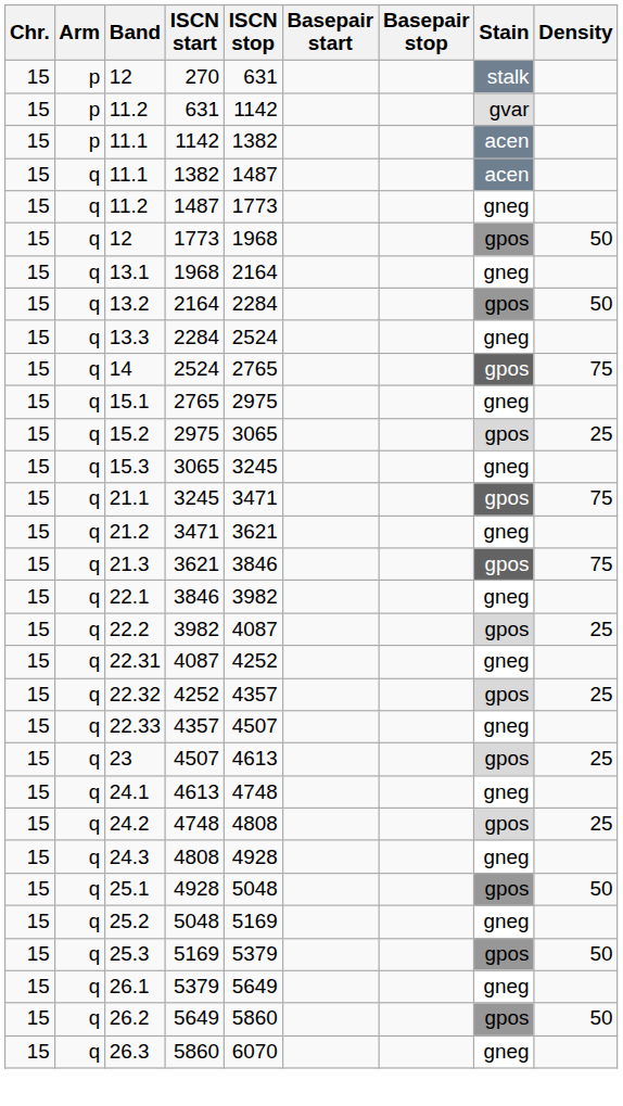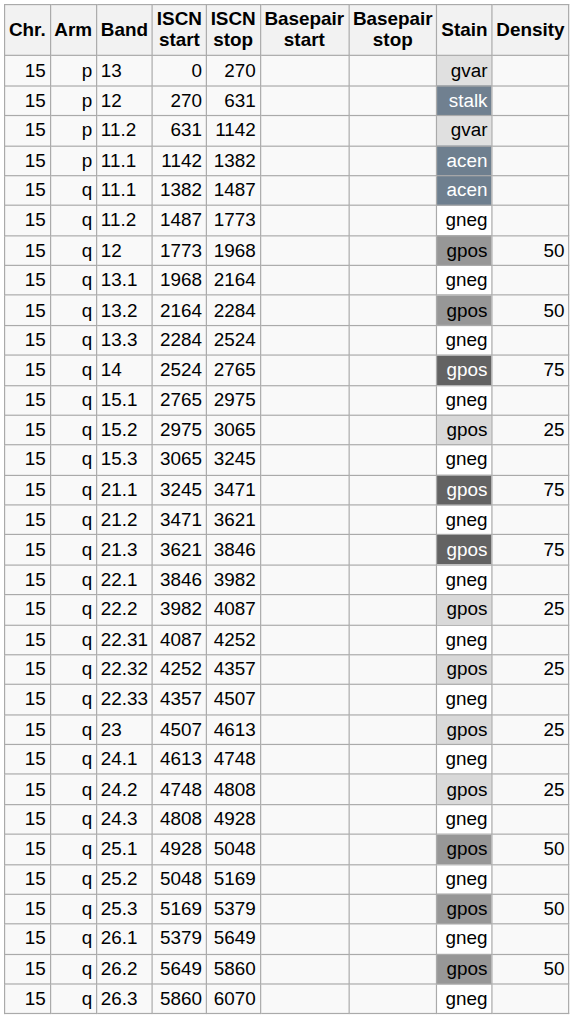 <table class="wikitable" style="text-align:right">
 <tr>
 <th>Chr.</th>
 <th>Arm</th>
 <th>Band</th>
 <th>ISCN<br>start</th>
 <th>ISCN<br>stop</th>
 <th>Basepair<br>start</th>
 <th>Basepair<br>stop</th>
 <th>Stain</th>
 <th>Density</th>
+</tr>
+<tr>
+<td>15</td>
+<td>p</td>
+<td style="text-align:left">13</td>
+<td>0</td>
+<td>270</td>
+<td></td>
+<td></td>
+<td style="background:#e0e0e0">gvar</td>
+<td></td>
 </tr>
 <tr>
 <td>15</td>
 <td>p</td>
 <td style="text-align:left">12</td>
 <td>270</td>
 <td>631</td>
 <td></td>
 <td></td>
 <td style="background:#708090; color:white;">stalk</td>
 <td></td>
 </tr>
 <tr>
 <td>15</td>
 <td>p</td>
 <td style="text-align:left">11.2</td>
 <td>631</td>
 <td>1142</td>
 <td></td>
 <td></td>
 <td style="background:#e0e0e0">gvar</td>
 <td></td>
 </tr>
 <tr>
 <td>15</td>
 <td>p</td>
 <td style="text-align:left">11.1</td>
 <td>1142</td>
 <td>1382</td>
 <td></td>
 <td></td>
 <td style="background:#6e7f8f; color:white;">acen</td>
 <td></td>
 </tr>
 <tr>
 <td>15</td>
 <td>q</td>
 <td style="text-align:left">11.1</td>
 <td>1382</td>
 <td>1487</td>
 <td></td>
 <td></td>
 <td style="background:#6e7f8f; color:white;">acen</td>
 <td></td>
 </tr>
 <tr>
 <td>15</td>
 <td>q</td>
 <td style="text-align:left">11.2</td>
 <td>1487</td>
 <td>1773</td>
 <td></td>
 <td></td>
 <td style="background:white">gneg</td>
 <td></td>
 </tr>
 <tr>
 <td>15</td>
 <td>q</td>
 <td style="text-align:left">12</td>
 <td>1773</td>
 <td>1968</td>
 <td></td>
 <td></td>
 <td style="background:#979797">gpos</td>
 <td>50</td>
 </tr>
 <tr>
 <td>15</td>
 <td>q</td>
 <td style="text-align:left">13.1</td>
 <td>1968</td>
 <td>2164</td>
 <td></td>
 <td></td>
 <td style="background:white">gneg</td>
 <td></td>
 </tr>
 <tr>
 <td>15</td>
 <td>q</td>
 <td style="text-align:left">13.2</td>
 <td>2164</td>
 <td>2284</td>
 <td></td>
 <td></td>
 <td style="background:#979797">gpos</td>
 <td>50</td>
 </tr>
 <tr>
 <td>15</td>
 <td>q</td>
 <td style="text-align:left">13.3</td>
 <td>2284</td>
 <td>2524</td>
 <td></td>
 <td></td>
 <td style="background:white">gneg</td>
 <td></td>
 </tr>
 <tr>
 <td>15</td>
 <td>q</td>
 <td style="text-align:left">14</td>
 <td>2524</td>
 <td>2765</td>
 <td></td>
 <td></td>
 <td style="background:#636363; color:white;">gpos</td>
 <td>75</td>
 </tr>
 <tr>
 <td>15</td>
 <td>q</td>
 <td style="text-align:left">15.1</td>
 <td>2765</td>
 <td>2975</td>
 <td></td>
 <td></td>
 <td style="background:white">gneg</td>
 <td></td>
 </tr>
 <tr>
 <td>15</td>
 <td>q</td>
 <td style="text-align:left">15.2</td>
 <td>2975</td>
 <td>3065</td>
 <td></td>
 <td></td>
 <td style="background:#d9d9d9">gpos</td>
 <td>25</td>
 </tr>
 <tr>
 <td>15</td>
 <td>q</td>
 <td style="text-align:left">15.3</td>
 <td>3065</td>
 <td>3245</td>
 <td></td>
 <td></td>
 <td style="background:white">gneg</td>
 <td></td>
 </tr>
 <tr>
 <td>15</td>
 <td>q</td>
 <td style="text-align:left">21.1</td>
 <td>3245</td>
 <td>3471</td>
 <td></td>
 <td></td>
 <td style="background:#636363; color:white;">gpos</td>
 <td>75</td>
 </tr>
 <tr>
 <td>15</td>
 <td>q</td>
 <td style="text-align:left">21.2</td>
 <td>3471</td>
 <td>3621</td>
 <td></td>
 <td></td>
 <td style="background:white">gneg</td>
 <td></td>
 </tr>
 <tr>
 <td>15</td>
 <td>q</td>
 <td style="text-align:left">21.3</td>
 <td>3621</td>
 <td>3846</td>
 <td></td>
 <td></td>
 <td style="background:#636363; color:white;">gpos</td>
 <td>75</td>
 </tr>
 <tr>
 <td>15</td>
 <td>q</td>
 <td style="text-align:left">22.1</td>
 <td>3846</td>
 <td>3982</td>
 <td></td>
 <td></td>
 <td style="background:white">gneg</td>
 <td></td>
 </tr>
 <tr>
 <td>15</td>
 <td>q</td>
 <td style="text-align:left">22.2</td>
 <td>3982</td>
 <td>4087</td>
 <td></td>
 <td></td>
 <td style="background:#d9d9d9">gpos</td>
 <td>25</td>
 </tr>
 <tr>
 <td>15</td>
 <td>q</td>
 <td style="text-align:left">22.31</td>
 <td>4087</td>
 <td>4252</td>
 <td></td>
 <td></td>
 <td style="background:white">gneg</td>
 <td></td>
 </tr>
 <tr>
 <td>15</td>
 <td>q</td>
 <td style="text-align:left">22.32</td>
 <td>4252</td>
 <td>4357</td>
 <td></td>
 <td></td>
 <td style="background:#d9d9d9">gpos</td>
 <td>25</td>
 </tr>
 <tr>
 <td>15</td>
 <td>q</td>
 <td style="text-align:left">22.33</td>
 <td>4357</td>
 <td>4507</td>
 <td></td>
 <td></td>
 <td style="background:white">gneg</td>
 <td></td>
 </tr>
 <tr>
 <td>15</td>
 <td>q</td>
 <td style="text-align:left">23</td>
 <td>4507</td>
 <td>4613</td>
 <td></td>
 <td></td>
 <td style="background:#d9d9d9">gpos</td>
 <td>25</td>
 </tr>
 <tr>
 <td>15</td>
 <td>q</td>
 <td style="text-align:left">24.1</td>
 <td>4613</td>
 <td>4748</td>
 <td></td>
 <td></td>
 <td style="background:white">gneg</td>
 <td></td>
 </tr>
 <tr>
 <td>15</td>
 <td>q</td>
 <td style="text-align:left">24.2</td>
 <td>4748</td>
 <td>4808</td>
 <td></td>
 <td></td>
 <td style="background:#d9d9d9">gpos</td>
 <td>25</td>
 </tr>
 <tr>
 <td>15</td>
 <td>q</td>
 <td style="text-align:left">24.3</td>
 <td>4808</td>
 <td>4928</td>
 <td></td>
 <td></td>
 <td style="background:white">gneg</td>
 <td></td>
 </tr>
 <tr>
 <td>15</td>
 <td>q</td>
 <td style="text-align:left">25.1</td>
 <td>4928</td>
 <td>5048</td>
 <td></td>
 <td></td>
 <td style="background:#979797">gpos</td>
 <td>50</td>
 </tr>
 <tr>
 <td>15</td>
 <td>q</td>
 <td style="text-align:left">25.2</td>
 <td>5048</td>
 <td>5169</td>
 <td></td>
 <td></td>
 <td style="background:white">gneg</td>
 <td></td>
 </tr>
 <tr>
 <td>15</td>
 <td>q</td>
 <td style="text-align:left">25.3</td>
 <td>5169</td>
 <td>5379</td>
 <td></td>
 <td></td>
 <td style="background:#979797">gpos</td>
 <td>50</td>
 </tr>
 <tr>
 <td>15</td>
 <td>q</td>
 <td style="text-align:left">26.1</td>
 <td>5379</td>
 <td>5649</td>
 <td></td>
 <td></td>
 <td style="background:white">gneg</td>
 <td></td>
 </tr>
 <tr>
 <td>15</td>
 <td>q</td>
 <td style="text-align:left">26.2</td>
 <td>5649</td>
 <td>5860</td>
 <td></td>
 <td></td>
 <td style="background:#979797">gpos</td>
 <td>50</td>
 </tr>
 <tr>
 <td>15</td>
 <td>q</td>
 <td style="text-align:left">26.3</td>
 <td>5860</td>
 <td>6070</td>
 <td></td>
 <td></td>
 <td style="background:white">gneg</td>
 <td></td>
 </tr>
 </table>
